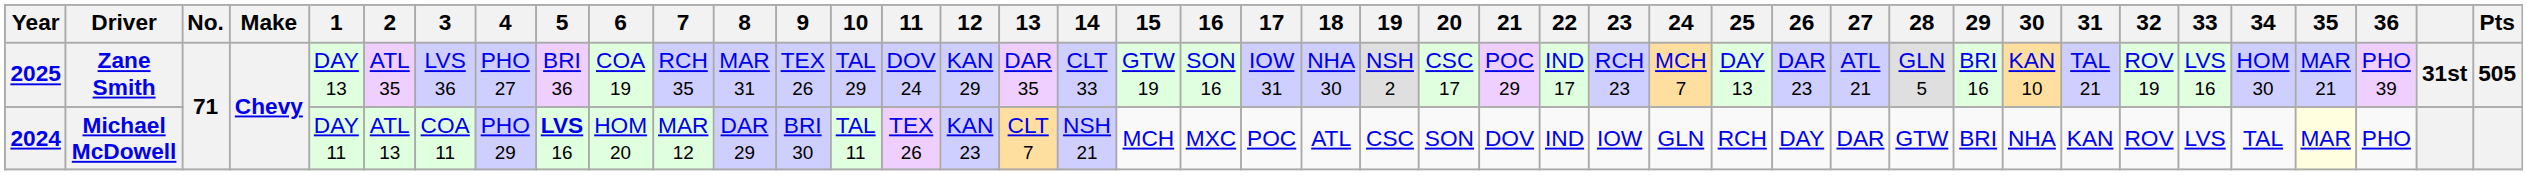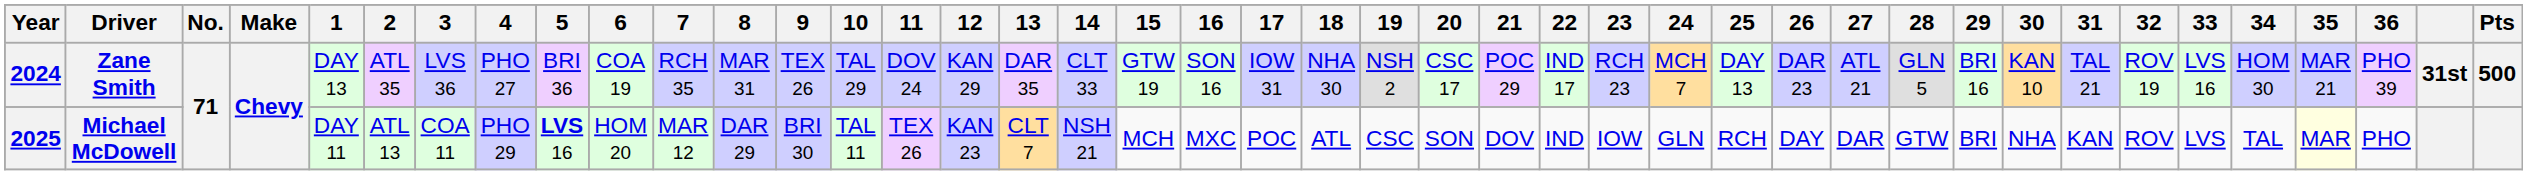 <table class="wikitable" style="text-align:center; font-size:75%">
 <tr>
 <th>Year</th>
 <th>Driver</th>
 <th>No.</th>
 <th>Make</th>
 <th>1</th>
 <th>2</th>
 <th>3</th>
 <th>4</th>
 <th>5</th>
 <th>6</th>
 <th>7</th>
 <th>8</th>
 <th>9</th>
 <th>10</th>
 <th>11</th>
 <th>12</th>
 <th>13</th>
 <th>14</th>
 <th>15</th>
 <th>16</th>
 <th>17</th>
 <th>18</th>
 <th>19</th>
 <th>20</th>
 <th>21</th>
 <th>22</th>
 <th>23</th>
 <th>24</th>
 <th>25</th>
 <th>26</th>
 <th>27</th>
 <th>28</th>
 <th>29</th>
 <th>30</th>
 <th>31</th>
 <th>32</th>
 <th>33</th>
 <th>34</th>
 <th>35</th>
 <th>36</th>
 <th></th>
 <th>Pts</th>
 </tr>
 <tr>
-<th><a href='#'>2025</a></th>
+<th><a href='#'>2024</a></th>
 <th><a href='#'>Zane Smith</a></th>
 <th rowspan=2>71</th>
 <th rowspan=2><a href='#'>Chevy</a></th>
 <td style="background:#DFFFDF;"><a href='#'>DAY</a><br><small>13</small></td>
 <td style="background:#EFCFFF;"><a href='#'>ATL</a><br><small>35</small></td>
 <td style="background:#CFCFFF;"><a href='#'>LVS</a><br><small>36</small></td>
 <td style="background:#CFCFFF;"><a href='#'>PHO</a><br><small>27</small></td>
 <td style="background:#EFCFFF;"><a href='#'>BRI</a><br><small>36</small></td>
 <td style="background:#DFFFDF;"><a href='#'>COA</a><br><small>19</small></td>
 <td style="background:#CFCFFF;"><a href='#'>RCH</a><br><small>35</small></td>
 <td style="background:#CFCFFF;"><a href='#'>MAR</a><br><small>31</small></td>
 <td style="background:#CFCFFF;"><a href='#'>TEX</a><br><small>26</small></td>
 <td style="background:#CFCFFF;"><a href='#'>TAL</a><br><small>29</small></td>
 <td style="background:#CFCFFF;"><a href='#'>DOV</a><br><small>24</small></td>
 <td style="background:#CFCFFF;"><a href='#'>KAN</a><br><small>29</small></td>
 <td style="background:#EFCFFF;"><a href='#'>DAR</a><br><small>35</small></td>
 <td style="background:#CFCFFF;"><a href='#'>CLT</a><br><small>33</small></td>
 <td style="background:#DFFFDF;"><a href='#'>GTW</a><br><small>19</small></td>
 <td style="background:#DFFFDF;"><a href='#'>SON</a><br><small>16</small></td>
 <td style="background:#CFCFFF;"><a href='#'>IOW</a><br><small>31</small></td>
 <td style="background:#CFCFFF;"><a href='#'>NHA</a><br><small>30</small></td>
 <td style="background:#DFDFDF;"><a href='#'>NSH</a><br><small>2</small></td>
 <td style="background:#DFFFDF;"><a href='#'>CSC</a><br><small>17</small></td>
 <td style="background:#EFCFFF;"><a href='#'>POC</a><br><small>29</small></td>
 <td style="background:#DFFFDF;"><a href='#'>IND</a><br><small>17</small></td>
 <td style="background:#CFCFFF;"><a href='#'>RCH</a><br><small>23</small></td>
 <td style="background:#FFDF9F;"><a href='#'>MCH</a> <br><small>7</small></td>
 <td style="background:#DFFFDF;"><a href='#'>DAY</a><br><small>13</small></td>
 <td style="background:#CFCFFF;"><a href='#'>DAR</a><br><small>23</small></td>
 <td style="background:#CFCFFF;"><a href='#'>ATL</a><br><small>21</small></td>
 <td style="background:#DFDFDF;"><a href='#'>GLN</a><br><small>5</small></td>
 <td style="background:#DFFFDF;"><a href='#'>BRI</a><br><small>16</small></td>
 <td style="background:#FFDF9F;"><a href='#'>KAN</a><br><small>10</small></td>
 <td style="background:#CFCFFF;"><a href='#'>TAL</a><br><small>21</small></td>
 <td style="background:#DFFFDF;"><a href='#'>ROV</a><br><small>19</small></td>
 <td style="background:#DFFFDF;"><a href='#'>LVS</a><br><small>16</small></td>
 <td style="background:#CFCFFF;"><a href='#'>HOM</a><br><small>30</small></td>
 <td style="background:#CFCFFF;"><a href='#'>MAR</a><br><small>21</small></td>
 <td style="background:#EFCFFF;"><a href='#'>PHO</a><br><small>39</small></td>
 <th>31st</th>
-<th>505</th>
+<th>500</th>
 </tr>
 <tr>
-<th><a href='#'>2024</a></th>
+<th><a href='#'>2025</a></th>
 <th><a href='#'>Michael McDowell</a></th>
 <td style="background:#DFFFDF;"><a href='#'>DAY</a><br><small>11</small></td>
 <td style="background:#DFFFDF;"><a href='#'>ATL</a><br><small>13</small></td>
 <td style="background:#DFFFDF;"><a href='#'>COA</a> <br><small>11</small></td>
 <td style="background:#CFCFFF;"><a href='#'>PHO</a><br><small>29</small></td>
 <td style="background:#DFFFDF;"><strong><a href='#'>LVS</a></strong><br><small>16</small></td>
 <td style="background:#DFFFDF;"><a href='#'>HOM</a><br><small>20</small></td>
 <td style="background:#DFFFDF;"><a href='#'>MAR</a><br><small>12</small></td>
 <td style="background:#CFCFFF;"><a href='#'>DAR</a><br><small>29</small></td>
 <td style="background:#CFCFFF;"><a href='#'>BRI</a><br><small>30</small></td>
 <td style="background:#DFFFDF;"><a href='#'>TAL</a><br><small>11</small></td>
 <td style="background:#EFCFFF;"><a href='#'>TEX</a><br><small>26</small></td>
 <td style="background:#CFCFFF;"><a href='#'>KAN</a><br><small>23</small></td>
 <td style="background:#FFDF9F;"><a href='#'>CLT</a><br><small>7</small></td>
 <td style="background:#CFCFFF;"><a href='#'>NSH</a><br><small>21</small></td>
 <td><a href='#'>MCH</a></td>
 <td><a href='#'>MXC</a></td>
 <td><a href='#'>POC</a></td>
 <td><a href='#'>ATL</a></td>
 <td><a href='#'>CSC</a></td>
 <td><a href='#'>SON</a></td>
 <td><a href='#'>DOV</a></td>
 <td><a href='#'>IND</a></td>
 <td><a href='#'>IOW</a></td>
 <td><a href='#'>GLN</a></td>
 <td><a href='#'>RCH</a></td>
 <td><a href='#'>DAY</a></td>
 <td><a href='#'>DAR</a></td>
 <td><a href='#'>GTW</a></td>
 <td><a href='#'>BRI</a></td>
 <td><a href='#'>NHA</a></td>
 <td><a href='#'>KAN</a></td>
 <td><a href='#'>ROV</a></td>
 <td><a href='#'>LVS</a></td>
 <td><a href='#'>TAL</a></td>
 <td style="background: lightyellow;"><a href='#'>MAR</a></td>
 <td><a href='#'>PHO</a></td>
 <th></th>
 <th></th>
 </tr>
 </table>
